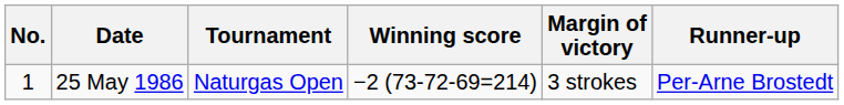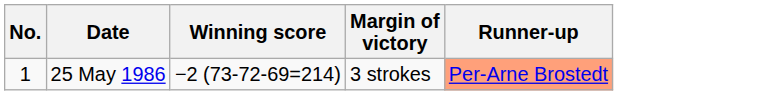 <table class="wikitable" style="font-size:95%;">
 <tr>
 <th>No.</th>
 <th>Date</th>
-<th>Tournament</th>
 <th>Winning score</th>
 <th>Margin of<br>victory</th>
 <th>Runner-up</th>
 </tr>
 <tr>
 <td align=center>1</td>
 <td align=right>25 May <a href='#'>1986</a></td>
-<td><a href='#'>Naturgas Open</a></td>
 <td>−2 (73-72-69=214)</td>
 <td>3 strokes</td>
-<td> <a href='#'>Per-Arne Brostedt</a></td>
+<td style="background: lightsalmon;"> <a href='#'>Per-Arne Brostedt</a></td>
 </tr>
 </table>
